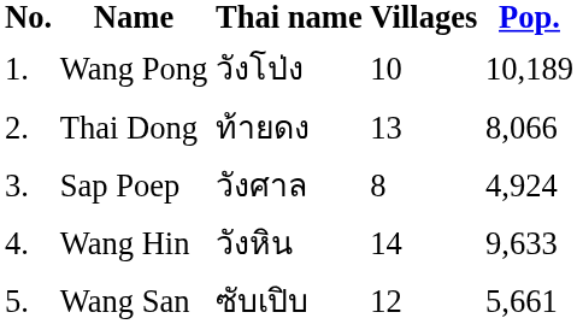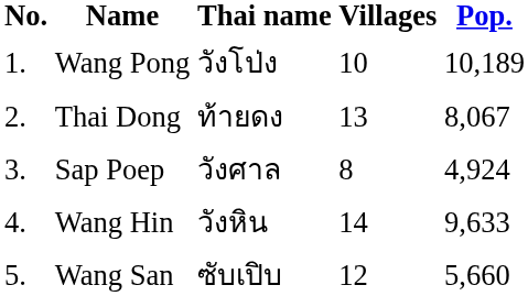 <table>
 <tr>
 <th>No.</th>
 <th>Name</th>
 <th>Thai name</th>
 <th>Villages</th>
 <th><a href='#'>Pop.</a></th>
 </tr>
 <tr>
 <td>1.</td>
 <td>Wang Pong</td>
 <td>วังโป่ง</td>
 <td>10</td>
 <td>10,189</td>
 <td></td>
 </tr>
 <tr>
 <td>2.</td>
 <td>Thai Dong</td>
 <td>ท้ายดง</td>
 <td>13</td>
-<td>8,066</td>
+<td>8,067</td>
 <td></td>
 </tr>
 <tr>
 <td>3.</td>
 <td>Sap Poep</td>
 <td>วังศาล</td>
 <td>8</td>
 <td>4,924</td>
 <td></td>
 </tr>
 <tr>
 <td>4.</td>
 <td>Wang Hin</td>
 <td>วังหิน</td>
 <td>14</td>
 <td>9,633</td>
 <td></td>
 </tr>
 <tr>
 <td>5.</td>
 <td>Wang San</td>
 <td>ซับเปิบ</td>
 <td>12</td>
-<td>5,661</td>
+<td>5,660</td>
 <td></td>
 </tr>
 </table>
